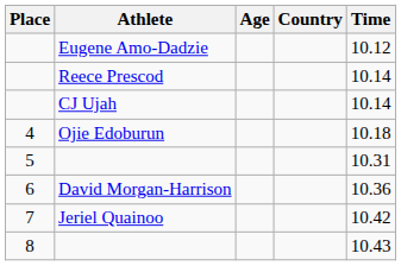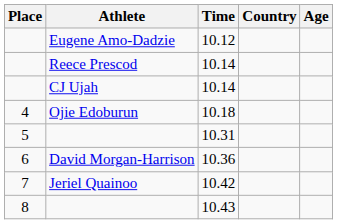 <table class="wikitable mw-datatable sortable">
 <tr>
 <th>Place</th>
 <th>Athlete</th>
+<th>Time</th>
+<th>Country</th>
 <th>Age</th>
-<th>Country</th>
-<th>Time</th>
 </tr>
 <tr>
 <td align=center></td>
 <td><a href='#'>Eugene Amo-Dadzie</a></td>
+<td>10.12</td>
 <td></td>
 <td></td>
-<td>10.12</td>
 </tr>
 <tr>
 <td align=center></td>
 <td><a href='#'>Reece Prescod</a></td>
+<td>10.14</td>
 <td></td>
 <td></td>
-<td>10.14</td>
 </tr>
 <tr>
 <td align=center></td>
 <td><a href='#'>CJ Ujah</a></td>
+<td>10.14</td>
 <td></td>
 <td></td>
-<td>10.14</td>
 </tr>
 <tr>
 <td align=center>4</td>
 <td><a href='#'>Ojie Edoburun</a></td>
+<td>10.18</td>
 <td></td>
 <td></td>
-<td>10.18</td>
 </tr>
 <tr>
 <td align=center>5</td>
 <td></td>
+<td>10.31</td>
 <td></td>
 <td></td>
-<td>10.31</td>
 </tr>
 <tr>
 <td align=center>6</td>
 <td><a href='#'>David Morgan-Harrison</a></td>
+<td>10.36</td>
 <td></td>
 <td></td>
-<td>10.36</td>
 </tr>
 <tr>
 <td align=center>7</td>
 <td><a href='#'>Jeriel Quainoo</a></td>
+<td>10.42</td>
 <td></td>
 <td></td>
-<td>10.42</td>
 </tr>
 <tr>
 <td align=center>8</td>
 <td></td>
+<td>10.43</td>
 <td></td>
 <td></td>
-<td>10.43</td>
 </tr>
 </table>
